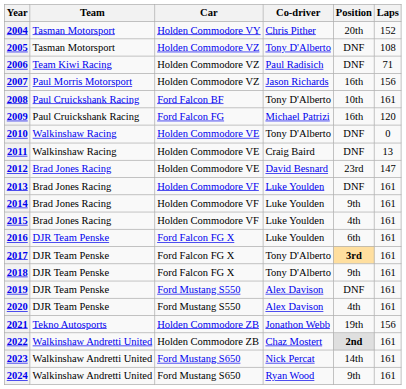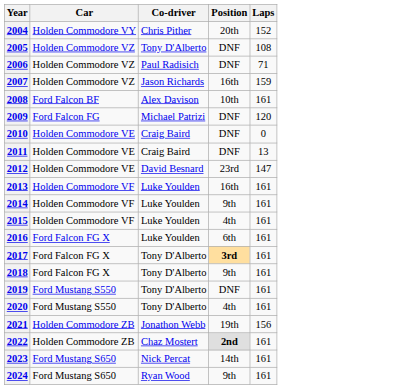 <table class="wikitable" style="font-size: 95%;">
 <tr>
 <th>Year</th>
-<th>Team</th>
 <th>Car</th>
 <th>Co-driver</th>
 <th>Position</th>
 <th>Laps</th>
 </tr>
 <tr>
 <th><a href='#'>2004</a></th>
-<td><a href='#'>Tasman Motorsport</a></td>
 <td><a href='#'>Holden Commodore VY</a></td>
 <td> <a href='#'>Chris Pither</a></td>
 <td align="center">20th</td>
 <td align="center">152</td>
 </tr>
 <tr>
 <th><a href='#'>2005</a></th>
-<td>Tasman Motorsport</td>
 <td><a href='#'>Holden Commodore VZ</a></td>
 <td> <a href='#'>Tony D'Alberto</a></td>
 <td align="center">DNF</td>
 <td align="center">108</td>
 </tr>
 <tr>
 <th><a href='#'>2006</a></th>
-<td><a href='#'>Team Kiwi Racing</a></td>
 <td>Holden Commodore VZ</td>
 <td> <a href='#'>Paul Radisich</a></td>
 <td align="center">DNF</td>
 <td align="center">71</td>
 </tr>
 <tr>
 <th><a href='#'>2007</a></th>
-<td><a href='#'>Paul Morris Motorsport</a></td>
 <td>Holden Commodore VZ</td>
 <td> <a href='#'>Jason Richards</a></td>
 <td align="center">16th</td>
-<td align="center">156</td>
+<td align="center">159</td>
 </tr>
 <tr>
 <th><a href='#'>2008</a></th>
-<td><a href='#'>Paul Cruickshank Racing</a></td>
 <td><a href='#'>Ford Falcon BF</a></td>
-<td> Tony D'Alberto</td>
+<td> <a href='#'>Alex Davison</a></td>
 <td align="center">10th</td>
 <td align="center">161</td>
 </tr>
 <tr>
 <th><a href='#'>2009</a></th>
-<td>Paul Cruickshank Racing</td>
 <td><a href='#'>Ford Falcon FG</a></td>
 <td> <a href='#'>Michael Patrizi</a></td>
-<td align="center">16th</td>
+<td align="center">DNF</td>
 <td align="center">120</td>
 </tr>
 <tr>
 <th><a href='#'>2010</a></th>
-<td><a href='#'>Walkinshaw Racing</a></td>
 <td><a href='#'>Holden Commodore VE</a></td>
-<td> Tony D'Alberto</td>
+<td> <a href='#'>Craig Baird</a></td>
 <td align="center">DNF</td>
 <td align="center">0</td>
 </tr>
 <tr>
 <th><a href='#'>2011</a></th>
-<td>Walkinshaw Racing</td>
 <td>Holden Commodore VE</td>
 <td> Craig Baird</td>
 <td align="center">DNF</td>
 <td align="center">13</td>
 </tr>
 <tr>
 <th><a href='#'>2012</a></th>
-<td><a href='#'>Brad Jones Racing</a></td>
 <td>Holden Commodore VE</td>
 <td> <a href='#'>David Besnard</a></td>
 <td align="center">23rd</td>
 <td align="center">147</td>
 </tr>
 <tr>
 <th><a href='#'>2013</a></th>
-<td>Brad Jones Racing</td>
 <td><a href='#'>Holden Commodore VF</a></td>
 <td> <a href='#'>Luke Youlden</a></td>
-<td align="center">DNF</td>
+<td align="center">16th</td>
 <td align="center">161</td>
 </tr>
 <tr>
 <th><a href='#'>2014</a></th>
-<td>Brad Jones Racing</td>
 <td>Holden Commodore VF</td>
 <td> Luke Youlden</td>
 <td align="center">9th</td>
 <td align="center">161</td>
 </tr>
 <tr>
 <th><a href='#'>2015</a></th>
-<td>Brad Jones Racing</td>
 <td>Holden Commodore VF</td>
 <td> Luke Youlden</td>
 <td align="center">4th</td>
 <td align="center">161</td>
 </tr>
 <tr>
 <th><a href='#'>2016</a></th>
-<td><a href='#'>DJR Team Penske</a></td>
 <td><a href='#'>Ford Falcon FG X</a></td>
 <td> Luke Youlden</td>
 <td align="center">6th</td>
 <td align="center">161</td>
 </tr>
 <tr>
 <th><a href='#'>2017</a></th>
-<td>DJR Team Penske</td>
 <td>Ford Falcon FG X</td>
 <td> Tony D'Alberto</td>
 <td align="center" style="background: #ffdf9f"><strong>3rd</strong></td>
 <td align="center">161</td>
 </tr>
 <tr>
 <th><a href='#'>2018</a></th>
-<td>DJR Team Penske</td>
 <td>Ford Falcon FG X</td>
 <td> Tony D'Alberto</td>
 <td align="center">9th</td>
 <td align="center">161</td>
 </tr>
 <tr>
 <th><a href='#'>2019</a></th>
-<td>DJR Team Penske</td>
 <td><a href='#'>Ford Mustang S550</a></td>
-<td> <a href='#'>Alex Davison</a></td>
+<td> Tony D'Alberto</td>
 <td align="center">DNF</td>
 <td align="center">161</td>
 </tr>
 <tr>
 <th><a href='#'>2020</a></th>
-<td>DJR Team Penske</td>
 <td>Ford Mustang S550</td>
-<td> <a href='#'>Alex Davison</a></td>
+<td> Tony D'Alberto</td>
 <td align="center">4th</td>
 <td align="center">161</td>
 </tr>
 <tr>
 <th><a href='#'>2021</a></th>
-<td><a href='#'>Tekno Autosports</a></td>
 <td><a href='#'>Holden Commodore ZB</a></td>
 <td> <a href='#'>Jonathon Webb</a></td>
 <td align="center">19th</td>
 <td align="center">156</td>
 </tr>
 <tr>
 <th><a href='#'>2022</a></th>
-<td><a href='#'>Walkinshaw Andretti United</a></td>
 <td>Holden Commodore ZB</td>
 <td> <a href='#'>Chaz Mostert</a></td>
 <td align="center" style="background: #dfdfdf"><strong>2nd</strong></td>
 <td align="center">161</td>
 </tr>
 <tr>
 <th><a href='#'>2023</a></th>
-<td>Walkinshaw Andretti United</td>
 <td><a href='#'>Ford Mustang S650</a></td>
 <td> <a href='#'>Nick Percat</a></td>
 <td align="center">14th</td>
 <td align="center">161</td>
 </tr>
 <tr>
 <th><a href='#'>2024</a></th>
-<td>Walkinshaw Andretti United</td>
 <td>Ford Mustang S650</td>
 <td> <a href='#'>Ryan Wood</a></td>
 <td align="center">9th</td>
 <td align="center">161</td>
 </tr>
 </table>
